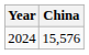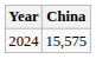 <table class="wikitable">
 <tr>
 <th>Year</th>
 <th>China</th>
 </tr>
 <tr>
 <td>2024</td>
-<td>15,576</td>
+<td>15,575</td>
 </tr>
 </table>
